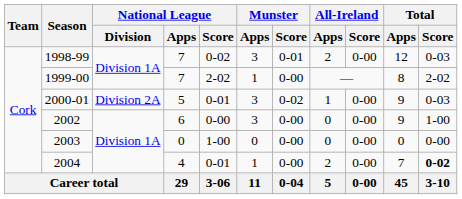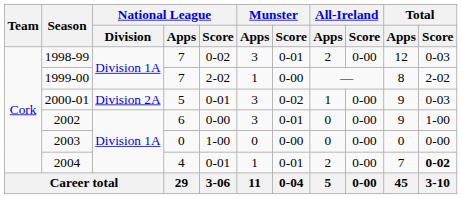 <table class="wikitable" style="text-align:center">
 <tr>
 <th rowspan="2">Team</th>
 <th rowspan="2">Season</th>
 <th colspan="3"><a href='#'>National League</a></th>
 <th colspan="2"><a href='#'>Munster</a></th>
 <th colspan="2"><a href='#'>All-Ireland</a></th>
 <th colspan="2">Total</th>
 </tr>
 <tr>
 <th>Division</th>
 <th>Apps</th>
 <th>Score</th>
 <th>Apps</th>
 <th>Score</th>
 <th>Apps</th>
 <th>Score</th>
 <th>Apps</th>
 <th>Score</th>
 </tr>
 <tr>
 <td rowspan="6"><a href='#'>Cork</a></td>
 <td>1998-99</td>
 <td rowspan="2"><a href='#'>Division 1A</a></td>
 <td>7</td>
 <td>0-02</td>
 <td>3</td>
 <td>0-01</td>
 <td>2</td>
 <td>0-00</td>
 <td>12</td>
 <td>0-03</td>
 </tr>
 <tr>
 <td>1999-00</td>
 <td>7</td>
 <td>2-02</td>
 <td>1</td>
 <td>0-00</td>
 <td colspan=2>—</td>
 <td>8</td>
 <td>2-02</td>
 </tr>
 <tr>
 <td>2000-01</td>
 <td rowspan="1"><a href='#'>Division 2A</a></td>
 <td>5</td>
 <td>0-01</td>
 <td>3</td>
 <td>0-02</td>
 <td>1</td>
 <td>0-00</td>
 <td>9</td>
 <td>0-03</td>
 </tr>
 <tr>
 <td>2002</td>
 <td rowspan="3"><a href='#'>Division 1A</a></td>
 <td>6</td>
 <td>0-00</td>
 <td>3</td>
-<td>0-00</td>
+<td>0-01</td>
 <td>0</td>
 <td>0-00</td>
 <td>9</td>
 <td>1-00</td>
 </tr>
 <tr>
 <td>2003</td>
 <td>0</td>
 <td>1-00</td>
 <td>0</td>
 <td>0-00</td>
 <td>0</td>
 <td>0-00</td>
 <td>0</td>
 <td>0-00</td>
 </tr>
 <tr>
 <td>2004</td>
 <td>4</td>
 <td>0-01</td>
 <td>1</td>
-<td>0-00</td>
+<td>0-01</td>
 <td>2</td>
 <td>0-00</td>
 <td>7</td>
 <td><strong>0-02</strong></td>
 </tr>
 <tr>
 <th colspan="3">Career total</th>
 <th>29</th>
 <th>3-06</th>
 <th>11</th>
 <th>0-04</th>
 <th>5</th>
 <th>0-00</th>
 <th>45</th>
 <th>3-10</th>
 </tr>
 </table>
